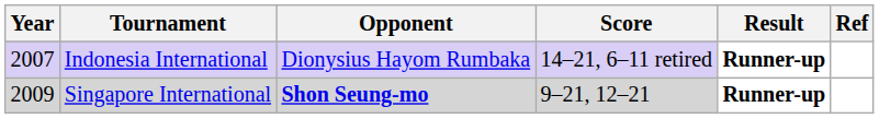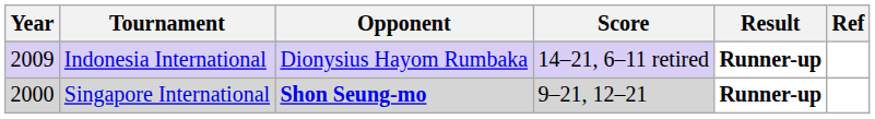 <table class="sortable wikitable" style="font-size: 90%;">
 <tr>
 <th>Year</th>
 <th>Tournament</th>
 <th>Opponent</th>
 <th>Score</th>
 <th>Result</th>
 <th>Ref</th>
 </tr>
 <tr style="background:#D8CEF6">
-<td align="center">2007</td>
+<td align="center">2009</td>
 <td align="left"><a href='#'>Indonesia International</a></td>
 <td align="left"> <a href='#'>Dionysius Hayom Rumbaka</a></td>
 <td align="left">14–21, 6–11 retired</td>
 <td style="text-align:left; background:white"> <strong>Runner-up</strong></td>
 <td style="text-align:center; background:white"></td>
 </tr>
 <tr style="background:#D5D5D5">
-<td align="center">2009</td>
+<td align="center">2000</td>
 <td align="left"><a href='#'>Singapore International</a></td>
 <td align="left"><strong> <a href='#'>Shon Seung-mo</a></strong></td>
 <td align="left">9–21, 12–21</td>
 <td style="text-align:left; background:white"> <strong>Runner-up</strong></td>
 <td style="text-align:center; background:white"></td>
 </tr>
 </table>
